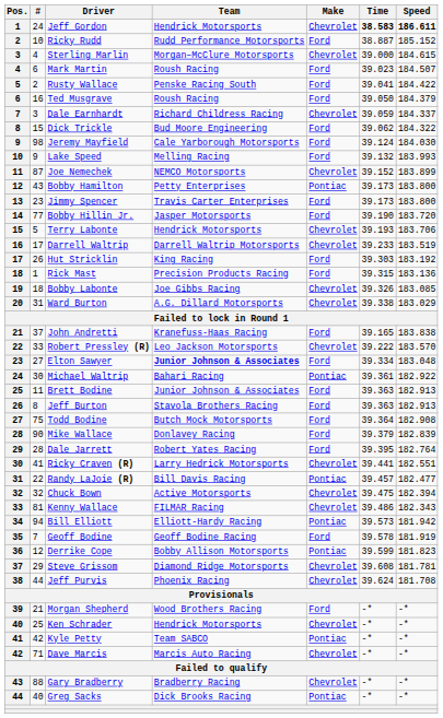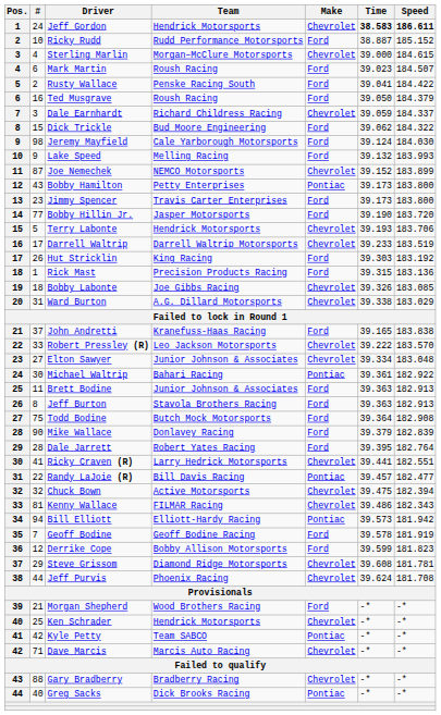 <table class="wikitable">
 <tr>
 <th>Pos.</th>
 <th>#</th>
 <th>Driver</th>
 <th>Team</th>
 <th>Make</th>
 <th>Time</th>
 <th>Speed</th>
 </tr>
 <tr>
 <th>1</th>
 <td>24</td>
 <td><a href='#'>Jeff Gordon</a></td>
 <td><a href='#'>Hendrick Motorsports</a></td>
 <td><a href='#'>Chevrolet</a></td>
 <td><strong>38.583</strong></td>
 <td><strong>186.611</strong></td>
 </tr>
 <tr>
 <th>2</th>
 <td>10</td>
 <td><a href='#'>Ricky Rudd</a></td>
 <td><a href='#'>Rudd Performance Motorsports</a></td>
 <td><a href='#'>Ford</a></td>
 <td>38.887</td>
 <td>185.152</td>
 </tr>
 <tr>
 <th>3</th>
 <td>4</td>
 <td><a href='#'>Sterling Marlin</a></td>
 <td><a href='#'>Morgan–McClure Motorsports</a></td>
 <td><a href='#'>Chevrolet</a></td>
 <td>39.000</td>
 <td>184.615</td>
 </tr>
 <tr>
 <th>4</th>
 <td>6</td>
 <td><a href='#'>Mark Martin</a></td>
 <td><a href='#'>Roush Racing</a></td>
 <td><a href='#'>Ford</a></td>
 <td>39.023</td>
 <td>184.507</td>
 </tr>
 <tr>
 <th>5</th>
 <td>2</td>
 <td><a href='#'>Rusty Wallace</a></td>
 <td><a href='#'>Penske Racing South</a></td>
 <td><a href='#'>Ford</a></td>
 <td>39.041</td>
 <td>184.422</td>
 </tr>
 <tr>
 <th>6</th>
 <td>16</td>
 <td><a href='#'>Ted Musgrave</a></td>
 <td><a href='#'>Roush Racing</a></td>
 <td><a href='#'>Ford</a></td>
 <td>39.050</td>
 <td>184.379</td>
 </tr>
 <tr>
 <th>7</th>
 <td>3</td>
 <td><a href='#'>Dale Earnhardt</a></td>
 <td><a href='#'>Richard Childress Racing</a></td>
 <td><a href='#'>Chevrolet</a></td>
 <td>39.059</td>
 <td>184.337</td>
 </tr>
 <tr>
 <th>8</th>
 <td>15</td>
 <td><a href='#'>Dick Trickle</a></td>
 <td><a href='#'>Bud Moore Engineering</a></td>
 <td><a href='#'>Ford</a></td>
 <td>39.062</td>
 <td>184.322</td>
 </tr>
 <tr>
 <th>9</th>
 <td>98</td>
 <td><a href='#'>Jeremy Mayfield</a></td>
 <td><a href='#'>Cale Yarborough Motorsports</a></td>
 <td><a href='#'>Ford</a></td>
 <td>39.124</td>
 <td>184.030</td>
 </tr>
 <tr>
 <th>10</th>
 <td>9</td>
 <td><a href='#'>Lake Speed</a></td>
 <td><a href='#'>Melling Racing</a></td>
 <td><a href='#'>Ford</a></td>
 <td>39.132</td>
 <td>183.993</td>
 </tr>
 <tr>
 <th>11</th>
 <td>87</td>
 <td><a href='#'>Joe Nemechek</a></td>
 <td><a href='#'>NEMCO Motorsports</a></td>
 <td><a href='#'>Chevrolet</a></td>
 <td>39.152</td>
 <td>183.899</td>
 </tr>
 <tr>
 <th>12</th>
 <td>43</td>
 <td><a href='#'>Bobby Hamilton</a></td>
 <td><a href='#'>Petty Enterprises</a></td>
 <td><a href='#'>Pontiac</a></td>
 <td>39.173</td>
 <td>183.800</td>
 </tr>
 <tr>
 <th>13</th>
 <td>23</td>
 <td><a href='#'>Jimmy Spencer</a></td>
 <td><a href='#'>Travis Carter Enterprises</a></td>
 <td><a href='#'>Ford</a></td>
 <td>39.173</td>
 <td>183.800</td>
 </tr>
 <tr>
 <th>14</th>
 <td>77</td>
 <td><a href='#'>Bobby Hillin Jr.</a></td>
 <td><a href='#'>Jasper Motorsports</a></td>
 <td><a href='#'>Ford</a></td>
 <td>39.190</td>
 <td>183.720</td>
 </tr>
 <tr>
 <th>15</th>
 <td>5</td>
 <td><a href='#'>Terry Labonte</a></td>
 <td><a href='#'>Hendrick Motorsports</a></td>
 <td><a href='#'>Chevrolet</a></td>
 <td>39.193</td>
 <td>183.706</td>
 </tr>
 <tr>
 <th>16</th>
 <td>17</td>
 <td><a href='#'>Darrell Waltrip</a></td>
 <td><a href='#'>Darrell Waltrip Motorsports</a></td>
 <td><a href='#'>Chevrolet</a></td>
 <td>39.233</td>
 <td>183.519</td>
 </tr>
 <tr>
 <th>17</th>
 <td>26</td>
 <td><a href='#'>Hut Stricklin</a></td>
 <td><a href='#'>King Racing</a></td>
 <td><a href='#'>Ford</a></td>
 <td>39.303</td>
 <td>183.192</td>
 </tr>
 <tr>
 <th>18</th>
 <td>1</td>
 <td><a href='#'>Rick Mast</a></td>
 <td><a href='#'>Precision Products Racing</a></td>
 <td><a href='#'>Ford</a></td>
 <td>39.315</td>
 <td>183.136</td>
 </tr>
 <tr>
 <th>19</th>
 <td>18</td>
 <td><a href='#'>Bobby Labonte</a></td>
 <td><a href='#'>Joe Gibbs Racing</a></td>
 <td><a href='#'>Chevrolet</a></td>
 <td>39.326</td>
 <td>183.085</td>
 </tr>
 <tr>
 <th>20</th>
 <td>31</td>
 <td><a href='#'>Ward Burton</a></td>
 <td><a href='#'>A.G. Dillard Motorsports</a></td>
 <td><a href='#'>Chevrolet</a></td>
 <td>39.338</td>
 <td>183.029</td>
 </tr>
 <tr>
 <th colspan="7">Failed to lock in Round 1</th>
 </tr>
 <tr>
 <th>21</th>
 <td>37</td>
 <td><a href='#'>John Andretti</a></td>
 <td><a href='#'>Kranefuss-Haas Racing</a></td>
 <td><a href='#'>Ford</a></td>
 <td>39.165</td>
 <td>183.838</td>
 </tr>
 <tr>
 <th>22</th>
 <td>33</td>
 <td><a href='#'>Robert Pressley</a> <strong>(R)</strong></td>
 <td><a href='#'>Leo Jackson Motorsports</a></td>
 <td><a href='#'>Chevrolet</a></td>
 <td>39.222</td>
 <td>183.570</td>
 </tr>
 <tr>
 <th>23</th>
 <td>27</td>
 <td><a href='#'>Elton Sawyer</a></td>
-<td><strong><a href='#'>Junior Johnson & Associates</a></strong></td>
-<td><a href='#'>Ford</a></td>
+<td><a href='#'>Junior Johnson & Associates</a></td>
+<td><a href='#'>Chevrolet</a></td>
 <td>39.334</td>
 <td>183.048</td>
 </tr>
 <tr>
 <th>24</th>
 <td>30</td>
 <td><a href='#'>Michael Waltrip</a></td>
 <td><a href='#'>Bahari Racing</a></td>
 <td><a href='#'>Pontiac</a></td>
 <td>39.361</td>
 <td>182.922</td>
 </tr>
 <tr>
 <th>25</th>
 <td>11</td>
 <td><a href='#'>Brett Bodine</a></td>
 <td><a href='#'>Junior Johnson & Associates</a></td>
 <td><a href='#'>Ford</a></td>
 <td>39.363</td>
 <td>182.913</td>
 </tr>
 <tr>
 <th>26</th>
 <td>8</td>
 <td><a href='#'>Jeff Burton</a></td>
 <td><a href='#'>Stavola Brothers Racing</a></td>
 <td><a href='#'>Ford</a></td>
 <td>39.363</td>
 <td>182.913</td>
 </tr>
 <tr>
 <th>27</th>
 <td>75</td>
 <td><a href='#'>Todd Bodine</a></td>
 <td><a href='#'>Butch Mock Motorsports</a></td>
 <td><a href='#'>Ford</a></td>
 <td>39.364</td>
 <td>182.908</td>
 </tr>
 <tr>
 <th>28</th>
 <td>90</td>
 <td><a href='#'>Mike Wallace</a></td>
 <td><a href='#'>Donlavey Racing</a></td>
 <td><a href='#'>Ford</a></td>
 <td>39.379</td>
 <td>182.839</td>
 </tr>
 <tr>
 <th>29</th>
 <td>28</td>
 <td><a href='#'>Dale Jarrett</a></td>
 <td><a href='#'>Robert Yates Racing</a></td>
 <td><a href='#'>Ford</a></td>
 <td>39.395</td>
 <td>182.764</td>
 </tr>
 <tr>
 <th>30</th>
 <td>41</td>
 <td><a href='#'>Ricky Craven</a> <strong>(R)</strong></td>
 <td><a href='#'>Larry Hedrick Motorsports</a></td>
 <td><a href='#'>Chevrolet</a></td>
 <td>39.441</td>
 <td>182.551</td>
 </tr>
 <tr>
 <th>31</th>
 <td>22</td>
 <td><a href='#'>Randy LaJoie</a> <strong>(R)</strong></td>
 <td><a href='#'>Bill Davis Racing</a></td>
 <td><a href='#'>Pontiac</a></td>
 <td>39.457</td>
 <td>182.477</td>
 </tr>
 <tr>
 <th>32</th>
 <td>32</td>
 <td><a href='#'>Chuck Bown</a></td>
 <td><a href='#'>Active Motorsports</a></td>
 <td><a href='#'>Chevrolet</a></td>
 <td>39.475</td>
 <td>182.394</td>
 </tr>
 <tr>
 <th>33</th>
 <td>81</td>
 <td><a href='#'>Kenny Wallace</a></td>
 <td><a href='#'>FILMAR Racing</a></td>
 <td><a href='#'>Chevrolet</a></td>
 <td>39.486</td>
 <td>182.343</td>
 </tr>
 <tr>
 <th>34</th>
 <td>94</td>
 <td><a href='#'>Bill Elliott</a></td>
 <td><a href='#'>Elliott-Hardy Racing</a></td>
 <td><a href='#'>Pontiac</a></td>
 <td>39.573</td>
 <td>181.942</td>
 </tr>
 <tr>
 <th>35</th>
 <td>7</td>
 <td><a href='#'>Geoff Bodine</a></td>
 <td><a href='#'>Geoff Bodine Racing</a></td>
 <td><a href='#'>Ford</a></td>
 <td>39.578</td>
 <td>181.919</td>
 </tr>
 <tr>
 <th>36</th>
 <td>12</td>
 <td><a href='#'>Derrike Cope</a></td>
 <td><a href='#'>Bobby Allison Motorsports</a></td>
-<td><a href='#'>Pontiac</a></td>
+<td><a href='#'>Ford</a></td>
 <td>39.599</td>
 <td>181.823</td>
 </tr>
 <tr>
 <th>37</th>
 <td>29</td>
 <td><a href='#'>Steve Grissom</a></td>
 <td><a href='#'>Diamond Ridge Motorsports</a></td>
 <td><a href='#'>Chevrolet</a></td>
 <td>39.608</td>
 <td>181.781</td>
 </tr>
 <tr>
 <th>38</th>
 <td>44</td>
 <td><a href='#'>Jeff Purvis</a></td>
 <td><a href='#'>Phoenix Racing</a></td>
 <td><a href='#'>Chevrolet</a></td>
 <td>39.624</td>
 <td>181.708</td>
 </tr>
 <tr>
 <th colspan="7">Provisionals</th>
 </tr>
 <tr>
 <th>39</th>
 <td>21</td>
 <td><a href='#'>Morgan Shepherd</a></td>
 <td><a href='#'>Wood Brothers Racing</a></td>
 <td><a href='#'>Ford</a></td>
 <td>-*</td>
 <td>-*</td>
 </tr>
 <tr>
 <th>40</th>
 <td>25</td>
 <td><a href='#'>Ken Schrader</a></td>
 <td><a href='#'>Hendrick Motorsports</a></td>
 <td><a href='#'>Chevrolet</a></td>
 <td>-*</td>
 <td>-*</td>
 </tr>
 <tr>
 <th>41</th>
 <td>42</td>
 <td><a href='#'>Kyle Petty</a></td>
 <td><a href='#'>Team SABCO</a></td>
 <td><a href='#'>Pontiac</a></td>
 <td>-*</td>
 <td>-*</td>
 </tr>
 <tr>
 <th>42</th>
 <td>71</td>
 <td><a href='#'>Dave Marcis</a></td>
 <td><a href='#'>Marcis Auto Racing</a></td>
 <td><a href='#'>Chevrolet</a></td>
 <td>-*</td>
 <td>-*</td>
 </tr>
 <tr>
 <th colspan="7">Failed to qualify</th>
 </tr>
 <tr>
 <th>43</th>
 <td>88</td>
 <td><a href='#'>Gary Bradberry</a></td>
 <td><a href='#'>Bradberry Racing</a></td>
 <td><a href='#'>Chevrolet</a></td>
 <td>-*</td>
 <td>-*</td>
 </tr>
 <tr>
 <th>44</th>
 <td>40</td>
 <td><a href='#'>Greg Sacks</a></td>
 <td><a href='#'>Dick Brooks Racing</a></td>
 <td><a href='#'>Pontiac</a></td>
 <td>-*</td>
 <td>-*</td>
 </tr>
 <tr>
 <th colspan="7"></th>
 </tr>
 <tr>
 <th colspan="7"></th>
 </tr>
 </table>
